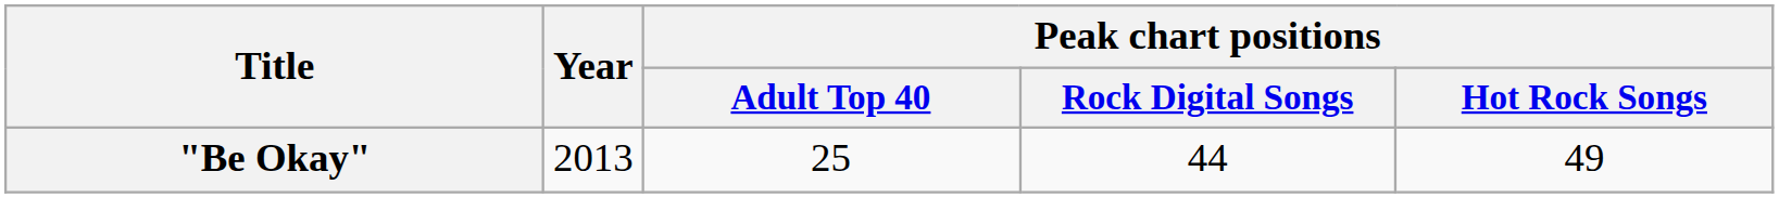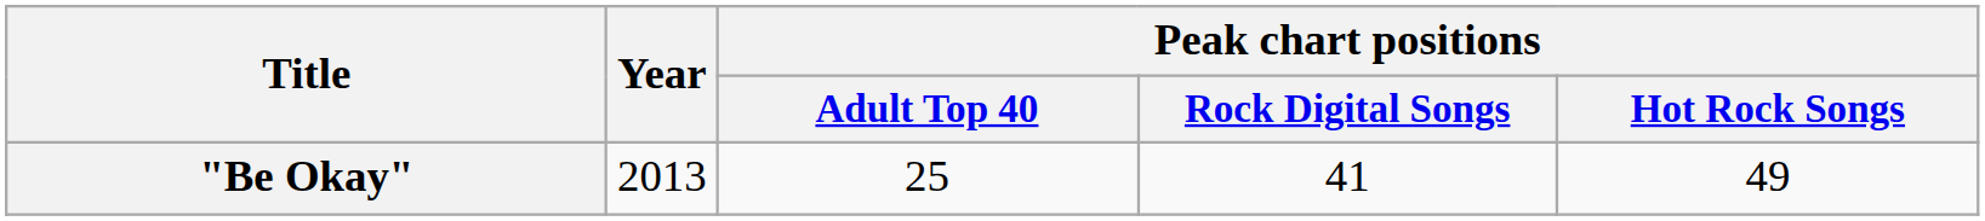 <table class="wikitable plainrowheaders" style="text-align:center;">
 <tr>
 <th scope="col" rowspan="2" style="width:13em;">Title</th>
 <th scope="col" rowspan="2">Year</th>
 <th scope="col" colspan="3">Peak chart positions</th>
 </tr>
 <tr>
 <th scope="col" style="width:10em;font-size:90%;"><a href='#'>Adult Top 40</a><br></th>
 <th scope="col" style="width:10em;font-size:90%;"><a href='#'>Rock Digital Songs</a><br></th>
 <th scope="col" style="width:10em;font-size:90%;"><a href='#'>Hot Rock Songs</a><br></th>
 </tr>
 <tr>
 <th scope="row">"Be Okay"</th>
 <td>2013</td>
 <td>25</td>
-<td>44</td>
+<td>41</td>
 <td>49</td>
 </tr>
 </table>
